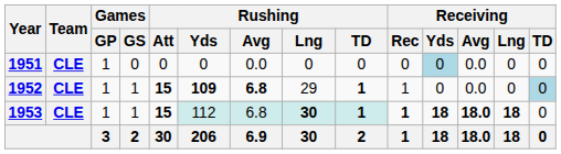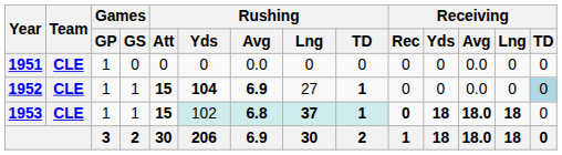 <table class="wikitable" style="text-align:center;">
 <tr>
 <th rowspan="2">Year</th>
 <th rowspan="2">Team</th>
 <th colspan="2">Games</th>
 <th colspan="5">Rushing</th>
 <th colspan="5">Receiving</th>
 </tr>
 <tr>
 <th>GP</th>
 <th>GS</th>
 <th>Att</th>
 <th>Yds</th>
 <th>Avg</th>
 <th>Lng</th>
 <th>TD</th>
 <th>Rec</th>
 <th>Yds</th>
 <th>Avg</th>
 <th>Lng</th>
 <th>TD</th>
 </tr>
 <tr>
 <th><a href='#'>1951</a></th>
 <th><a href='#'>CLE</a></th>
 <td>1</td>
 <td>0</td>
 <td>0</td>
 <td>0</td>
 <td>0.0</td>
 <td>0</td>
 <td>0</td>
 <td>0</td>
-<td style="background: lightblue;">0</td>
+<td>0</td>
 <td>0.0</td>
 <td>0</td>
 <td>0</td>
 </tr>
 <tr>
 <th><a href='#'>1952</a></th>
 <th><a href='#'>CLE</a></th>
 <td>1</td>
 <td>1</td>
 <td><strong>15</strong></td>
-<td><strong>109</strong></td>
-<td><strong>6.8</strong></td>
-<td>29</td>
+<td><strong>104</strong></td>
+<td><strong>6.9</strong></td>
+<td>27</td>
 <td><strong>1</strong></td>
-<td>1</td>
+<td>0</td>
 <td>0</td>
 <td>0.0</td>
 <td>0</td>
 <td style="background: lightblue;">0</td>
 </tr>
 <tr>
 <th><a href='#'>1953</a></th>
 <th><a href='#'>CLE</a></th>
 <td>1</td>
 <td>1</td>
 <td><strong>15</strong></td>
-<td style="background:#cfecec; width:3em;">112</td>
-<td style="background:#cfecec; width:3em;">6.8</td>
-<td style="background:#cfecec; width:3em;"><strong>30</strong></td>
+<td style="background:#cfecec; width:3em;">102</td>
+<td style="background:#cfecec; width:3em;"><strong>6.8</strong></td>
+<td style="background:#cfecec; width:3em;"><strong>37</strong></td>
 <td style="background:#cfecec; width:3em;"><strong>1</strong></td>
-<td><strong>1</strong></td>
+<td><strong>0</strong></td>
 <td><strong>18</strong></td>
 <td><strong>18.0</strong></td>
 <td><strong>18</strong></td>
 <td>0</td>
 </tr>
 <tr>
 <th colspan="2"></th>
 <th>3</th>
 <th>2</th>
 <th>30</th>
 <th>206</th>
 <th>6.9</th>
 <th>30</th>
 <th>2</th>
 <th>1</th>
 <th>18</th>
 <th>18.0</th>
 <th>18</th>
 <th>0</th>
 </tr>
 </table>
